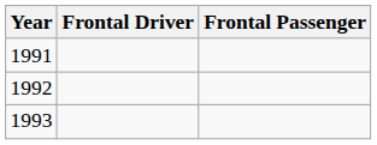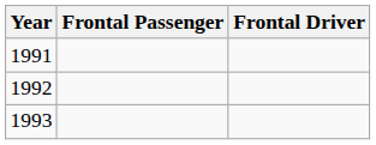 <table class="wikitable">
 <tr>
 <th>Year</th>
+<th>Frontal Passenger</th>
 <th>Frontal Driver</th>
-<th>Frontal Passenger</th>
 </tr>
 <tr>
 <td>1991</td>
 <td></td>
 <td></td>
 </tr>
 <tr>
 <td>1992</td>
 <td></td>
 <td></td>
 </tr>
 <tr>
 <td>1993</td>
 <td></td>
 <td></td>
 </tr>
 </table>
